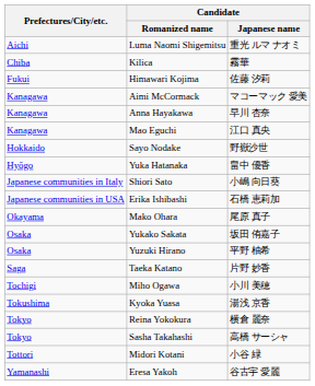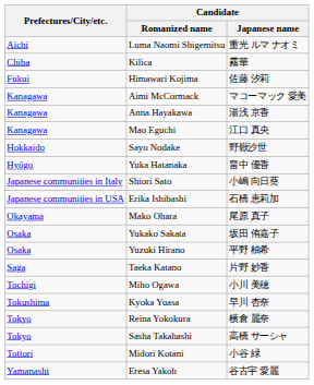 <table class="wikitable col4center col5center" style="font-size: 90%;">
 <tr>
 <th rowspan=2><span>Prefectures/City/etc.</span></th>
 <th width="100" colspan=2><span>Candidate </span></th>
 </tr>
 <tr>
 <th>Romanized name</th>
 <th>Japanese name</th>
 </tr>
 <tr>
 <td><a href='#'>Aichi</a></td>
 <td>Luma Naomi Shigemitsu</td>
 <td>重光 ルマ ナオミ</td>
 </tr>
 <tr>
 <td><a href='#'>Chiba</a></td>
 <td>Kilica</td>
 <td>霧華</td>
 </tr>
 <tr>
 <td><a href='#'>Fukui</a></td>
 <td>Himawari Kojima</td>
 <td>佐藤 汐莉</td>
 </tr>
 <tr>
 <td><a href='#'>Kanagawa</a></td>
 <td>Aimi McCormack</td>
 <td>マコーマック 愛美</td>
 </tr>
 <tr>
 <td><a href='#'>Kanagawa</a></td>
 <td>Anna Hayakawa</td>
-<td>早川 杏奈</td>
+<td>湯浅 京香</td>
 </tr>
 <tr>
 <td><a href='#'>Kanagawa</a></td>
 <td>Mao Eguchi</td>
 <td>江口 真央</td>
 </tr>
 <tr>
 <td><a href='#'>Hokkaido</a></td>
 <td>Sayo Nodake</td>
 <td>野嶽沙世</td>
 </tr>
 <tr>
 <td><a href='#'>Hyōgo</a></td>
 <td>Yuka Hatanaka</td>
 <td>畠中 優香</td>
 </tr>
 <tr>
 <td><a href='#'>Japanese communities in Italy</a></td>
 <td>Shiori Sato</td>
 <td>小嶋 向日葵</td>
 </tr>
 <tr>
 <td><a href='#'>Japanese communities in USA</a></td>
 <td>Erika Ishibashi</td>
 <td>石橋 恵莉加</td>
 </tr>
 <tr>
 <td><a href='#'>Okayama</a></td>
 <td>Mako Ohara</td>
 <td>尾原 真子</td>
 </tr>
 <tr>
 <td><a href='#'>Osaka</a></td>
 <td>Yukako Sakata</td>
 <td>坂田 侑嘉子</td>
 </tr>
 <tr>
 <td><a href='#'>Osaka</a></td>
 <td>Yuzuki Hirano</td>
 <td>平野 柚希</td>
 </tr>
 <tr>
 <td><a href='#'>Saga</a></td>
 <td>Taeka Katano</td>
 <td>片野 妙香</td>
 </tr>
 <tr>
 <td><a href='#'>Tochigi</a></td>
 <td>Miho Ogawa</td>
 <td>小川 美穂</td>
 </tr>
 <tr>
 <td><a href='#'>Tokushima</a></td>
 <td>Kyoka Yuasa</td>
-<td>湯浅 京香</td>
+<td>早川 杏奈</td>
 </tr>
 <tr>
 <td><a href='#'>Tokyo</a></td>
 <td>Reina Yokokura</td>
 <td>横倉 麗奈</td>
 </tr>
 <tr>
 <td><a href='#'>Tokyo</a></td>
 <td>Sasha Takahashi</td>
 <td>高橋 サーシャ</td>
 </tr>
 <tr>
 <td><a href='#'>Tottori</a></td>
 <td>Midori Kotani</td>
 <td>小谷 緑</td>
 </tr>
 <tr>
 <td><a href='#'>Yamanashi</a></td>
 <td>Eresa Yakoh</td>
 <td>谷古宇 愛麗</td>
 </tr>
 </table>
